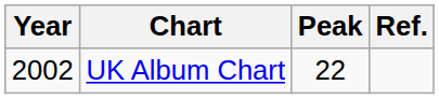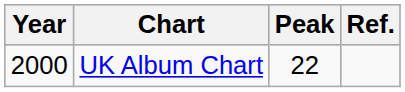 <table class="wikitable">
 <tr>
 <th>Year</th>
 <th>Chart</th>
 <th>Peak</th>
 <th>Ref.</th>
 </tr>
 <tr>
-<td rowspan="1">2002</td>
+<td rowspan="1">2000</td>
 <td><a href='#'>UK Album Chart</a></td>
 <td align="center">22</td>
 <td></td>
 </tr>
 </table>
